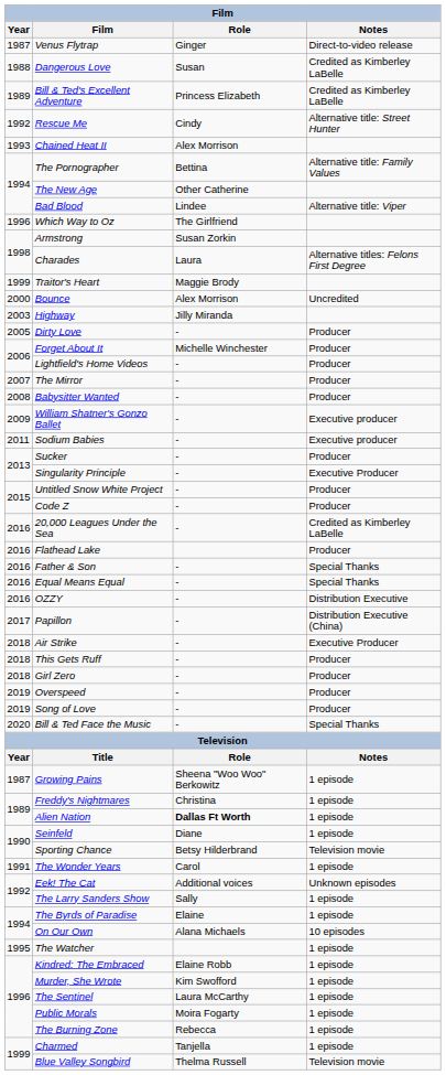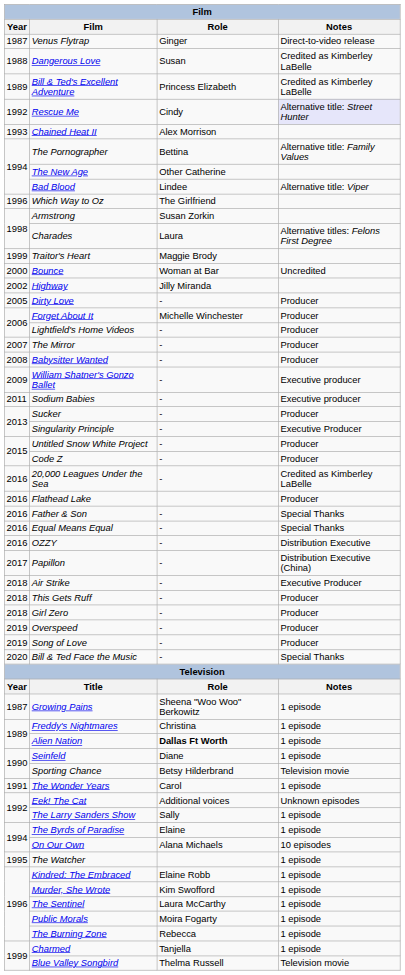 <table class="wikitable" style="font-size: 90%;">
 <tr>
 <th colspan="4" style="background: LightSteelBlue;">Film</th>
 </tr>
 <tr>
 <th>Year</th>
 <th>Film</th>
 <th>Role</th>
 <th>Notes</th>
 </tr>
 <tr>
 <td>1987</td>
 <td><em>Venus Flytrap</em></td>
 <td>Ginger</td>
 <td>Direct-to-video release</td>
 </tr>
 <tr>
 <td>1988</td>
 <td><em><a href='#'>Dangerous Love</a></em></td>
 <td>Susan</td>
 <td>Credited as Kimberley LaBelle</td>
 </tr>
 <tr>
 <td>1989</td>
 <td><em><a href='#'>Bill & Ted's Excellent Adventure</a></em></td>
 <td>Princess Elizabeth</td>
 <td>Credited as Kimberley LaBelle</td>
 </tr>
 <tr>
 <td>1992</td>
 <td><em><a href='#'>Rescue Me</a></em></td>
 <td>Cindy</td>
-<td>Alternative title: <em>Street Hunter</em></td>
+<td style="background: lavender;">Alternative title: <em>Street Hunter</em></td>
 </tr>
 <tr>
 <td>1993</td>
 <td><em><a href='#'>Chained Heat II</a></em></td>
 <td>Alex Morrison</td>
 <td></td>
 </tr>
 <tr>
 <td rowspan=3>1994</td>
 <td><em>The Pornographer</em></td>
 <td>Bettina</td>
 <td>Alternative title: <em>Family Values</em></td>
 </tr>
 <tr>
 <td><em><a href='#'>The New Age</a></em></td>
 <td>Other Catherine</td>
 <td></td>
 </tr>
 <tr>
 <td><em><a href='#'>Bad Blood</a></em></td>
 <td>Lindee</td>
 <td>Alternative title: <em>Viper</em></td>
 </tr>
 <tr>
 <td>1996</td>
 <td><em>Which Way to Oz</em></td>
 <td>The Girlfriend</td>
 <td></td>
 </tr>
 <tr>
 <td rowspan=2>1998</td>
 <td><em>Armstrong</em></td>
 <td>Susan Zorkin</td>
 <td></td>
 </tr>
 <tr>
 <td><em>Charades</em></td>
 <td>Laura</td>
 <td>Alternative titles: <em>Felons</em><br><em>First Degree</em></td>
 </tr>
 <tr>
 <td>1999</td>
 <td><em>Traitor's Heart</em></td>
 <td>Maggie Brody</td>
 <td></td>
 </tr>
 <tr>
 <td>2000</td>
 <td><em><a href='#'>Bounce</a></em></td>
-<td>Alex Morrison</td>
+<td>Woman at Bar</td>
 <td>Uncredited</td>
 </tr>
 <tr>
-<td>2003</td>
+<td>2002</td>
 <td><em><a href='#'>Highway</a></em></td>
 <td>Jilly Miranda</td>
 <td></td>
 </tr>
 <tr>
 <td>2005</td>
 <td><em><a href='#'>Dirty Love</a></em></td>
 <td>-</td>
 <td>Producer</td>
 </tr>
 <tr>
 <td rowspan=2>2006</td>
 <td><em><a href='#'>Forget About It</a></em></td>
 <td>Michelle Winchester</td>
 <td>Producer</td>
 </tr>
 <tr>
 <td><em>Lightfield's Home Videos</em></td>
 <td>-</td>
 <td>Producer</td>
 </tr>
 <tr>
 <td>2007</td>
 <td><em>The Mirror</em></td>
 <td>-</td>
 <td>Producer</td>
 </tr>
 <tr>
 <td>2008</td>
 <td><em><a href='#'>Babysitter Wanted</a></em></td>
 <td>-</td>
 <td>Producer</td>
 </tr>
 <tr>
 <td>2009</td>
 <td><em><a href='#'>William Shatner's Gonzo Ballet</a></em></td>
 <td>-</td>
 <td>Executive producer</td>
 </tr>
 <tr>
 <td>2011</td>
 <td><em>Sodium Babies</em></td>
 <td>-</td>
 <td>Executive producer</td>
 </tr>
 <tr>
 <td rowspan="2">2013</td>
 <td><em>Sucker</em></td>
 <td>-</td>
 <td>Producer</td>
 </tr>
 <tr>
 <td><em>Singularity Principle</em></td>
 <td>-</td>
 <td>Executive Producer</td>
 </tr>
 <tr>
 <td rowspan="2">2015</td>
 <td><em>Untitled Snow White Project</em></td>
 <td>-</td>
 <td>Producer</td>
 </tr>
 <tr>
 <td><em>Code Z</em></td>
 <td>-</td>
 <td>Producer</td>
 </tr>
 <tr>
 <td>2016</td>
 <td><em>20,000 Leagues Under the Sea</em></td>
 <td>-</td>
 <td>Credited as Kimberley LaBelle</td>
 </tr>
 <tr>
 <td>2016</td>
 <td><em>Flathead Lake</em></td>
 <td></td>
 <td>Producer</td>
 </tr>
 <tr>
 <td>2016</td>
 <td><em>Father & Son</em></td>
 <td>-</td>
 <td>Special Thanks</td>
 </tr>
 <tr>
 <td>2016</td>
 <td><em>Equal Means Equal</em></td>
 <td>-</td>
 <td>Special Thanks</td>
 </tr>
 <tr>
 <td>2016</td>
 <td><em>OZZY</em></td>
 <td>-</td>
 <td>Distribution Executive</td>
 </tr>
 <tr>
 <td>2017</td>
 <td><em>Papillon</em></td>
 <td>-</td>
 <td>Distribution Executive (China)</td>
 </tr>
 <tr>
 <td>2018</td>
 <td><em>Air Strike</em></td>
 <td>-</td>
 <td>Executive Producer</td>
 </tr>
 <tr>
 <td>2018</td>
 <td><em>This Gets Ruff</em></td>
 <td>-</td>
 <td>Producer</td>
 </tr>
 <tr>
 <td>2018</td>
 <td><em>Girl Zero</em></td>
 <td>-</td>
 <td>Producer</td>
 </tr>
 <tr>
 <td>2019</td>
 <td><em>Overspeed</em></td>
 <td>-</td>
 <td>Producer</td>
 </tr>
 <tr>
 <td>2019</td>
 <td><em>Song of Love</em></td>
 <td>-</td>
 <td>Producer</td>
 </tr>
 <tr>
 <td>2020</td>
 <td><em>Bill & Ted Face the Music</em></td>
 <td>-</td>
 <td>Special Thanks</td>
 </tr>
 <tr>
 <th colspan="4" style="background: LightSteelBlue;">Television</th>
 </tr>
 <tr>
 <th>Year</th>
 <th>Title</th>
 <th>Role</th>
 <th>Notes</th>
 </tr>
 <tr>
 <td>1987</td>
 <td><em><a href='#'>Growing Pains</a></em></td>
 <td>Sheena "Woo Woo" Berkowitz</td>
 <td>1 episode</td>
 </tr>
 <tr>
 <td rowspan=2>1989</td>
 <td><em><a href='#'>Freddy's Nightmares</a></em></td>
 <td>Christina</td>
 <td>1 episode</td>
 </tr>
 <tr>
 <td><em><a href='#'>Alien Nation</a></em></td>
 <td><strong>Dallas Ft Worth</strong></td>
 <td>1 episode</td>
 </tr>
 <tr>
 <td rowspan=2>1990</td>
 <td><em><a href='#'>Seinfeld</a></em></td>
 <td>Diane</td>
 <td>1 episode</td>
 </tr>
 <tr>
 <td><em>Sporting Chance</em></td>
 <td>Betsy Hilderbrand</td>
 <td>Television movie</td>
 </tr>
 <tr>
 <td>1991</td>
 <td><em><a href='#'>The Wonder Years</a></em></td>
 <td>Carol</td>
 <td>1 episode</td>
 </tr>
 <tr>
 <td rowspan=2>1992</td>
 <td><em><a href='#'>Eek! The Cat</a></em></td>
 <td>Additional voices</td>
 <td>Unknown episodes</td>
 </tr>
 <tr>
 <td><em><a href='#'>The Larry Sanders Show</a></em></td>
 <td>Sally</td>
 <td>1 episode</td>
 </tr>
 <tr>
 <td rowspan=2>1994</td>
 <td><em><a href='#'>The Byrds of Paradise</a></em></td>
 <td>Elaine</td>
 <td>1 episode</td>
 </tr>
 <tr>
 <td><em><a href='#'>On Our Own</a></em></td>
 <td>Alana Michaels</td>
 <td>10 episodes</td>
 </tr>
 <tr>
 <td>1995</td>
 <td><em>The Watcher</em></td>
 <td></td>
 <td>1 episode</td>
 </tr>
 <tr>
 <td rowspan=5>1996</td>
 <td><em><a href='#'>Kindred: The Embraced</a></em></td>
 <td>Elaine Robb</td>
 <td>1 episode</td>
 </tr>
 <tr>
 <td><em><a href='#'>Murder, She Wrote</a></em></td>
 <td>Kim Swofford</td>
 <td>1 episode</td>
 </tr>
 <tr>
 <td><em><a href='#'>The Sentinel</a></em></td>
 <td>Laura McCarthy</td>
 <td>1 episode</td>
 </tr>
 <tr>
 <td><em><a href='#'>Public Morals</a></em></td>
 <td>Moira Fogarty</td>
 <td>1 episode</td>
 </tr>
 <tr>
 <td><em><a href='#'>The Burning Zone</a></em></td>
 <td>Rebecca</td>
 <td>1 episode</td>
 </tr>
 <tr>
 <td rowspan=2>1999</td>
 <td><em><a href='#'>Charmed</a></em></td>
 <td>Tanjella</td>
 <td>1 episode</td>
 </tr>
 <tr>
 <td><em><a href='#'>Blue Valley Songbird</a></em></td>
 <td>Thelma Russell</td>
 <td>Television movie</td>
 </tr>
 </table>
